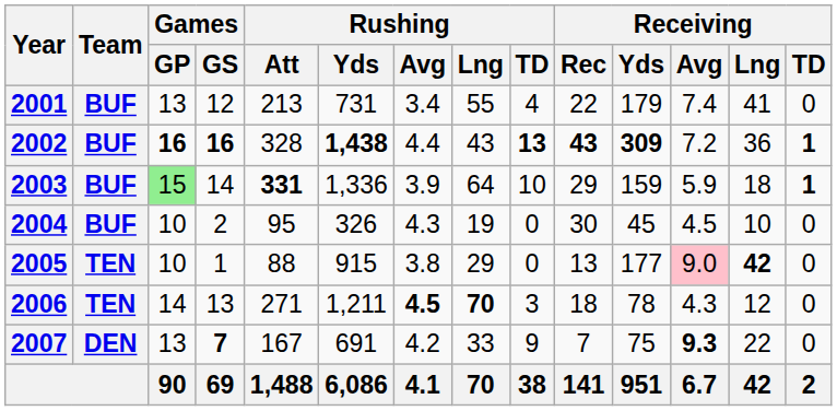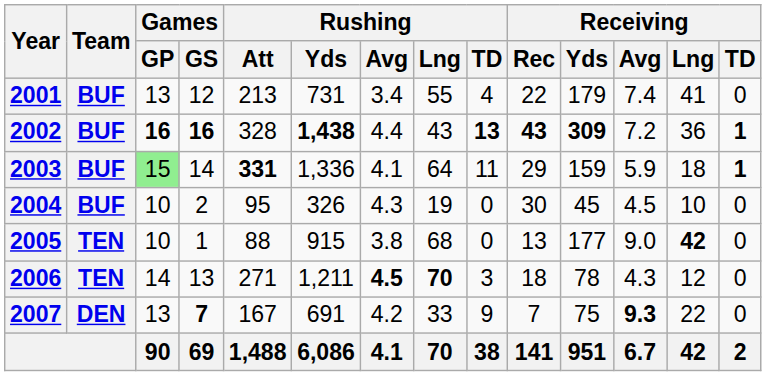 <table class="wikitable" style="text-align:center;">
 <tr>
 <th rowspan="2">Year</th>
 <th rowspan="2">Team</th>
 <th colspan="2">Games</th>
 <th colspan="5">Rushing</th>
 <th colspan="5">Receiving</th>
 </tr>
 <tr>
 <th>GP</th>
 <th>GS</th>
 <th>Att</th>
 <th>Yds</th>
 <th>Avg</th>
 <th>Lng</th>
 <th>TD</th>
 <th>Rec</th>
 <th>Yds</th>
 <th>Avg</th>
 <th>Lng</th>
 <th>TD</th>
 </tr>
 <tr>
 <th><a href='#'>2001</a></th>
 <th><a href='#'>BUF</a></th>
 <td>13</td>
 <td>12</td>
 <td>213</td>
 <td>731</td>
 <td>3.4</td>
 <td>55</td>
 <td>4</td>
 <td>22</td>
 <td>179</td>
 <td>7.4</td>
 <td>41</td>
 <td>0</td>
 </tr>
 <tr>
 <th><a href='#'>2002</a></th>
 <th><a href='#'>BUF</a></th>
 <td><strong>16</strong></td>
 <td><strong>16</strong></td>
 <td>328</td>
 <td><strong>1,438</strong></td>
 <td>4.4</td>
 <td>43</td>
 <td><strong>13</strong></td>
 <td><strong>43</strong></td>
 <td><strong>309</strong></td>
 <td>7.2</td>
 <td>36</td>
 <td><strong>1</strong></td>
 </tr>
 <tr>
 <th><a href='#'>2003</a></th>
 <th><a href='#'>BUF</a></th>
 <td style="background: lightgreen;">15</td>
 <td>14</td>
 <td><strong>331</strong></td>
 <td>1,336</td>
-<td>3.9</td>
+<td>4.1</td>
 <td>64</td>
-<td>10</td>
+<td>11</td>
 <td>29</td>
 <td>159</td>
 <td>5.9</td>
 <td>18</td>
 <td><strong>1</strong></td>
 </tr>
 <tr>
 <th><a href='#'>2004</a></th>
 <th><a href='#'>BUF</a></th>
 <td>10</td>
 <td>2</td>
 <td>95</td>
 <td>326</td>
 <td>4.3</td>
 <td>19</td>
 <td>0</td>
 <td>30</td>
 <td>45</td>
 <td>4.5</td>
 <td>10</td>
 <td>0</td>
 </tr>
 <tr>
 <th><a href='#'>2005</a></th>
 <th><a href='#'>TEN</a></th>
 <td>10</td>
 <td>1</td>
 <td>88</td>
 <td>915</td>
 <td>3.8</td>
-<td>29</td>
+<td>68</td>
 <td>0</td>
 <td>13</td>
 <td>177</td>
-<td style="background: pink;">9.0</td>
+<td>9.0</td>
 <td><strong>42</strong></td>
 <td>0</td>
 </tr>
 <tr>
 <th><a href='#'>2006</a></th>
 <th><a href='#'>TEN</a></th>
 <td>14</td>
 <td>13</td>
 <td>271</td>
 <td>1,211</td>
 <td><strong>4.5</strong></td>
 <td><strong>70</strong></td>
 <td>3</td>
 <td>18</td>
 <td>78</td>
 <td>4.3</td>
 <td>12</td>
 <td>0</td>
 </tr>
 <tr>
 <th><a href='#'>2007</a></th>
 <th><a href='#'>DEN</a></th>
 <td>13</td>
 <td><strong>7</strong></td>
 <td>167</td>
 <td>691</td>
 <td>4.2</td>
 <td>33</td>
 <td>9</td>
 <td>7</td>
 <td>75</td>
 <td><strong>9.3</strong></td>
 <td>22</td>
 <td>0</td>
 </tr>
 <tr>
 <th colspan="2"></th>
 <th>90</th>
 <th>69</th>
 <th>1,488</th>
 <th>6,086</th>
 <th>4.1</th>
 <th>70</th>
 <th>38</th>
 <th>141</th>
 <th>951</th>
 <th>6.7</th>
 <th>42</th>
 <th>2</th>
 </tr>
 </table>
